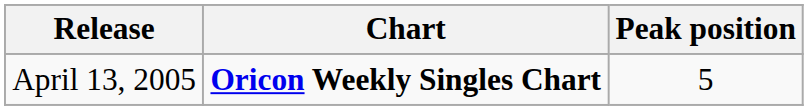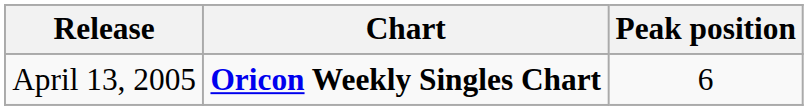 <table class="wikitable">
 <tr>
 <th align="left">Release</th>
 <th align="left">Chart</th>
 <th align="left">Peak position</th>
 </tr>
 <tr>
 <td align="left">April 13, 2005</td>
 <td align="left"><strong><a href='#'>Oricon</a> Weekly Singles Chart</strong></td>
-<td align="center">5</td>
+<td align="center">6</td>
 </tr>
 </table>
